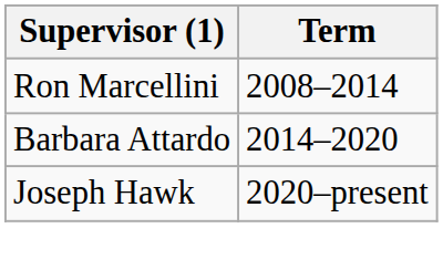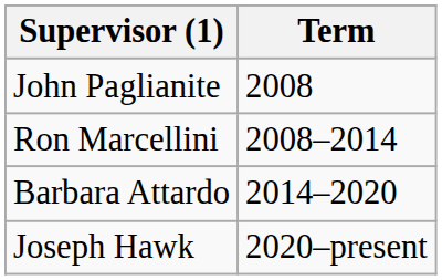 <table class=wikitable>
 <tr style="background:#ccc;">
 <th>Supervisor (1)</th>
 <th>Term</th>
+</tr>
+<tr>
+<td>John Paglianite</td>
+<td>2008</td>
 </tr>
 <tr>
 <td>Ron Marcellini</td>
 <td>2008–2014</td>
 </tr>
 <tr>
 <td>Barbara Attardo</td>
 <td>2014–2020</td>
 </tr>
 <tr>
 <td>Joseph Hawk</td>
 <td>2020–present</td>
 </tr>
 </table>
